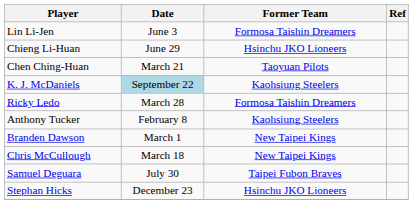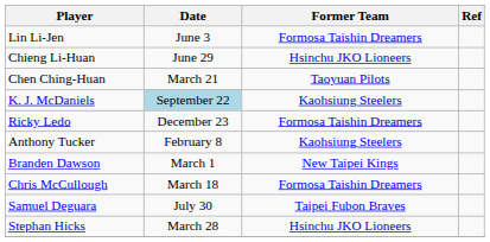 <table class="wikitable sortable" style="text-align:left">
 <tr>
 <th style="width:160px">Player</th>
 <th style="width:110px">Date</th>
 <th style="width:254px">Former Team</th>
 <th class="unsortable">Ref</th>
 </tr>
 <tr>
 <td align="left">Lin Li-Jen</td>
 <td align="center">June 3</td>
 <td align="center"><a href='#'>Formosa Taishin Dreamers</a></td>
 <td align="center"></td>
 </tr>
 <tr>
 <td align="left">Chieng Li-Huan</td>
 <td align="center">June 29</td>
 <td align="center"><a href='#'>Hsinchu JKO Lioneers</a></td>
 <td align="center"></td>
 </tr>
 <tr>
 <td align="left">Chen Ching-Huan</td>
 <td align="center">March 21</td>
 <td align="center"><a href='#'>Taoyuan Pilots</a></td>
 <td align="center"></td>
 </tr>
 <tr>
 <td align="left"><a href='#'>K. J. McDaniels</a></td>
 <td align="center" style="background: lightblue;">September 22</td>
 <td align="center"><a href='#'>Kaohsiung Steelers</a></td>
 <td align="center"></td>
 </tr>
 <tr>
 <td align="left"><a href='#'>Ricky Ledo</a></td>
-<td align="center">March 28</td>
+<td align="center">December 23</td>
 <td align="center"><a href='#'>Formosa Taishin Dreamers</a></td>
 <td align="center"></td>
 </tr>
 <tr>
 <td align="left">Anthony Tucker</td>
 <td align="center">February 8</td>
 <td align="center"><a href='#'>Kaohsiung Steelers</a></td>
 <td align="center"></td>
 </tr>
 <tr>
 <td align="left"><a href='#'>Branden Dawson</a></td>
 <td align="center">March 1</td>
 <td align="center"><a href='#'>New Taipei Kings</a></td>
 <td align="center"></td>
 </tr>
 <tr>
 <td align="left"><a href='#'>Chris McCullough</a></td>
 <td align="center">March 18</td>
-<td align="center"><a href='#'>New Taipei Kings</a></td>
+<td align="center"><a href='#'>Formosa Taishin Dreamers</a></td>
 <td align="center"></td>
 </tr>
 <tr>
 <td align="left"><a href='#'>Samuel Deguara</a></td>
 <td align="center">July 30</td>
 <td align="center"><a href='#'>Taipei Fubon Braves</a></td>
 <td align="center"></td>
 </tr>
 <tr>
 <td align="left"><a href='#'>Stephan Hicks</a></td>
-<td align="center">December 23</td>
+<td align="center">March 28</td>
 <td align="center"><a href='#'>Hsinchu JKO Lioneers</a></td>
 <td align="center"></td>
 </tr>
 <tr>
 </tr>
 </table>
